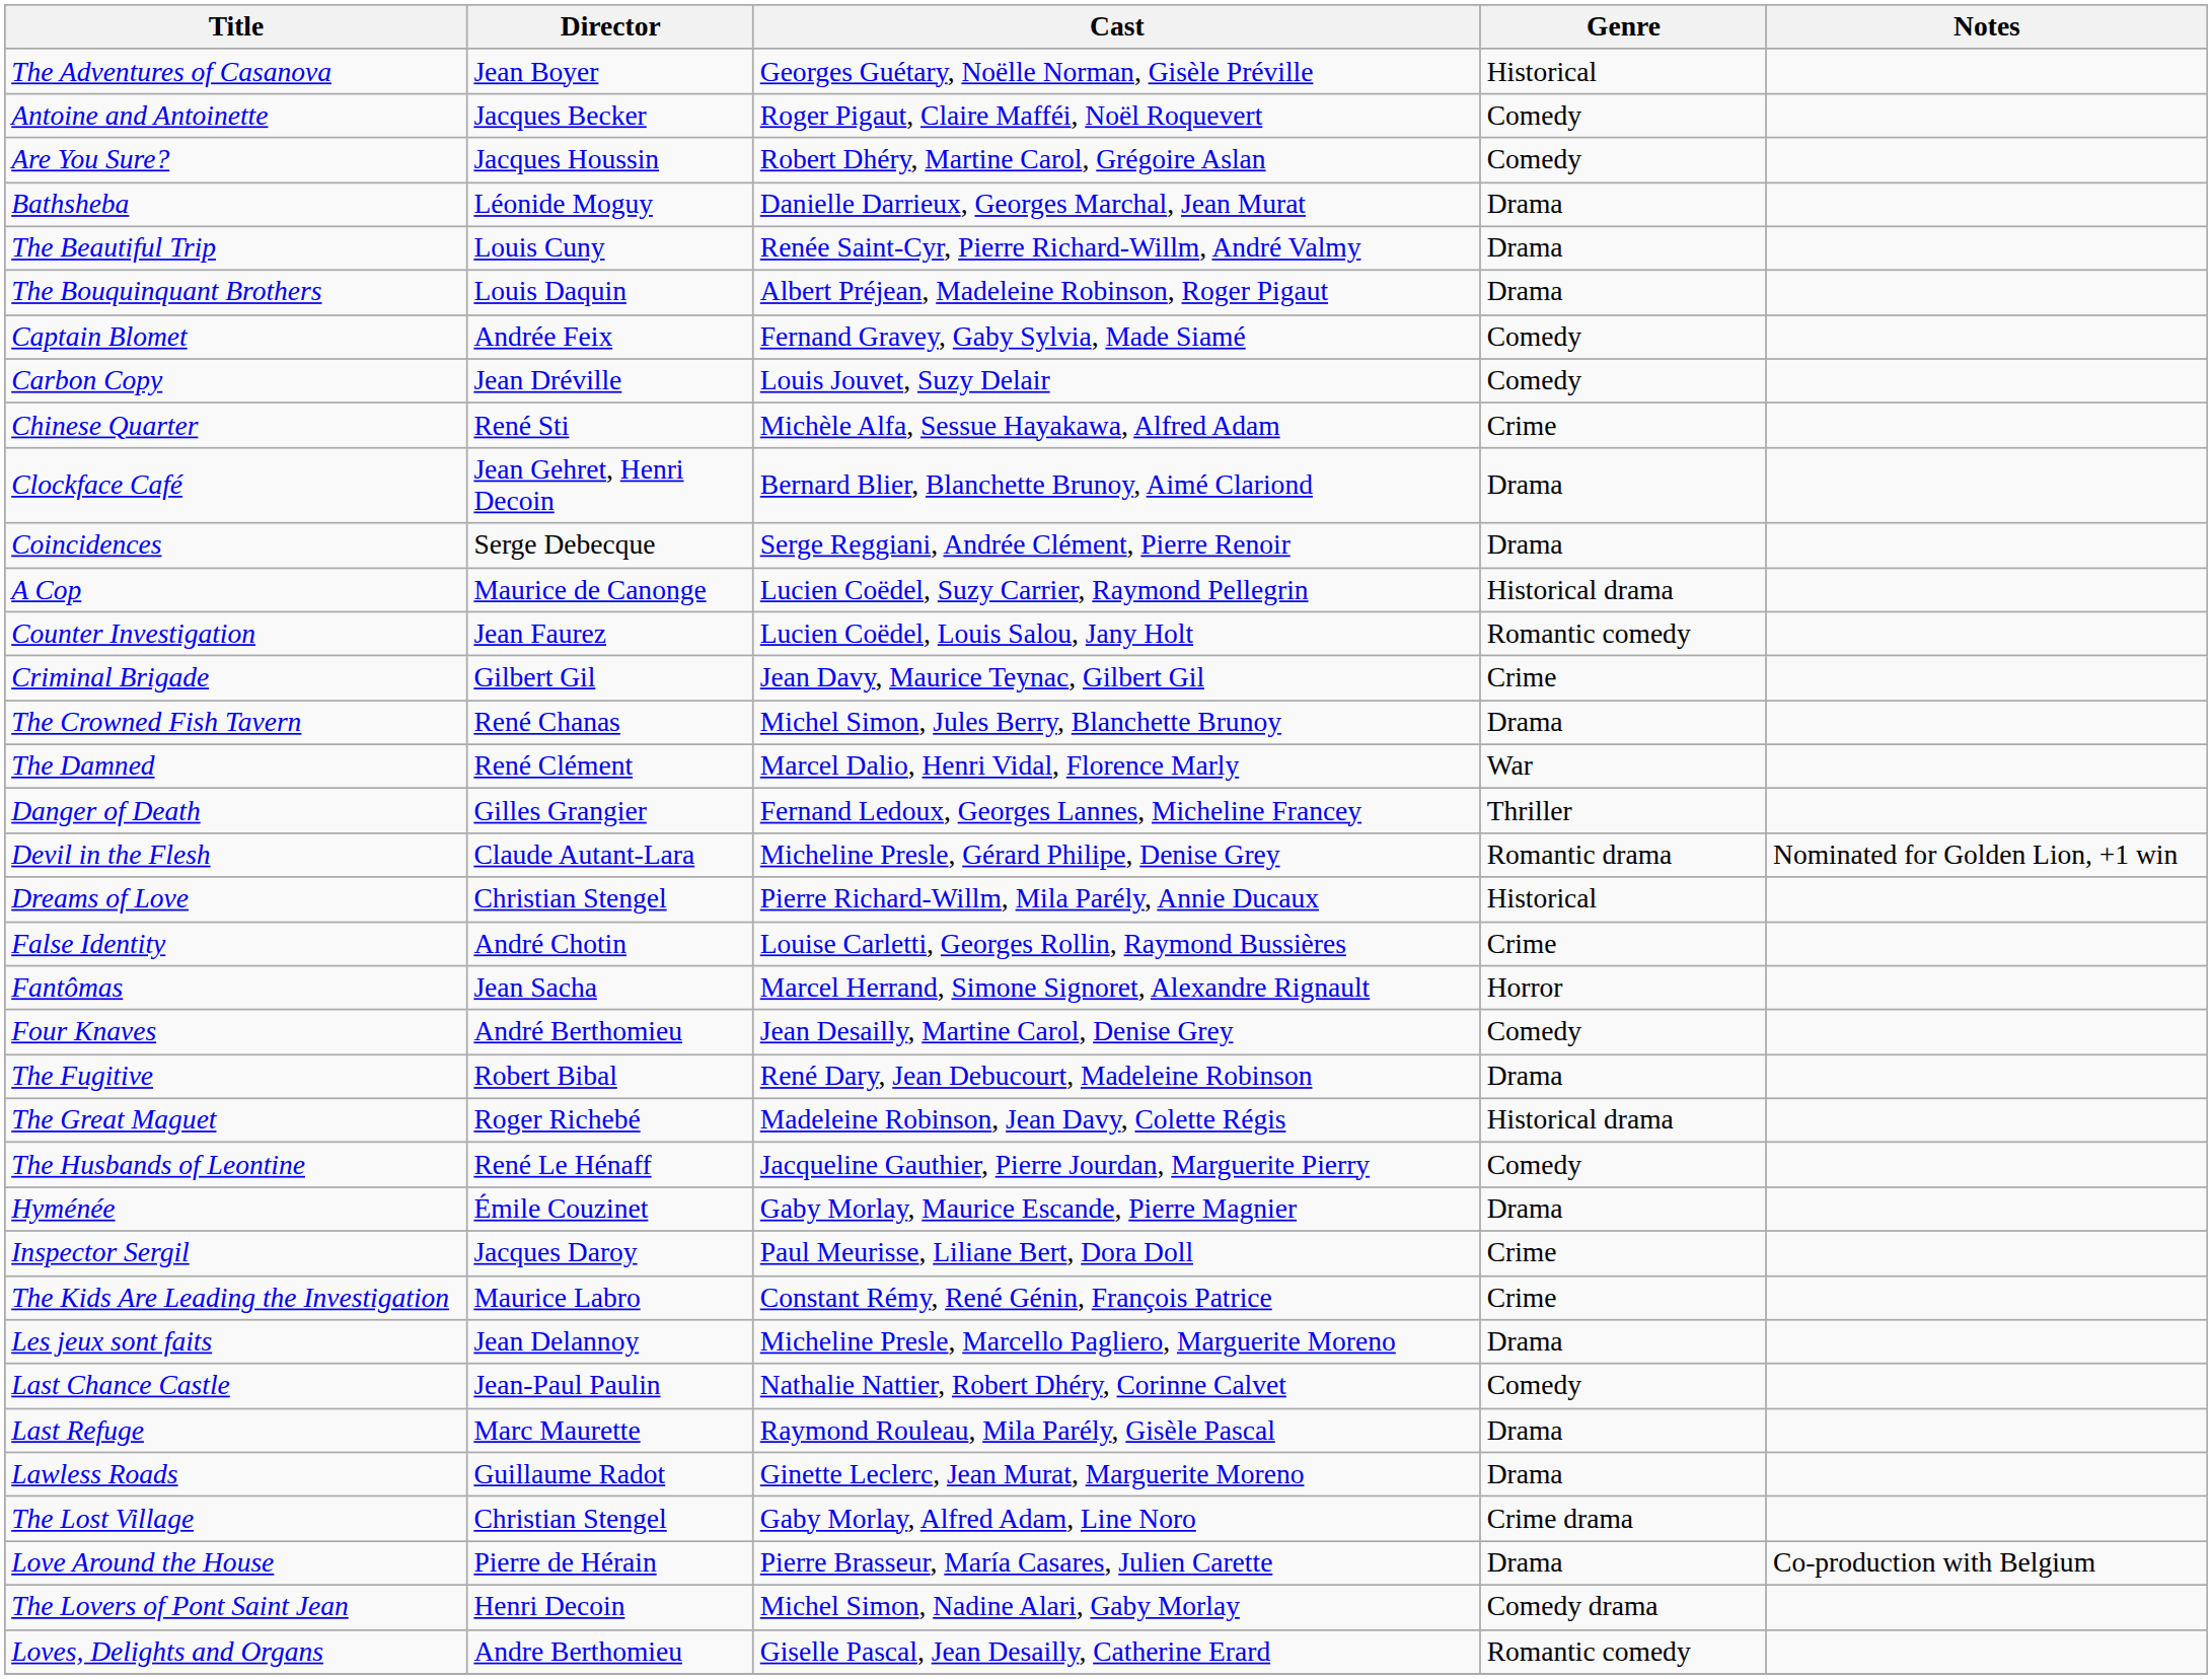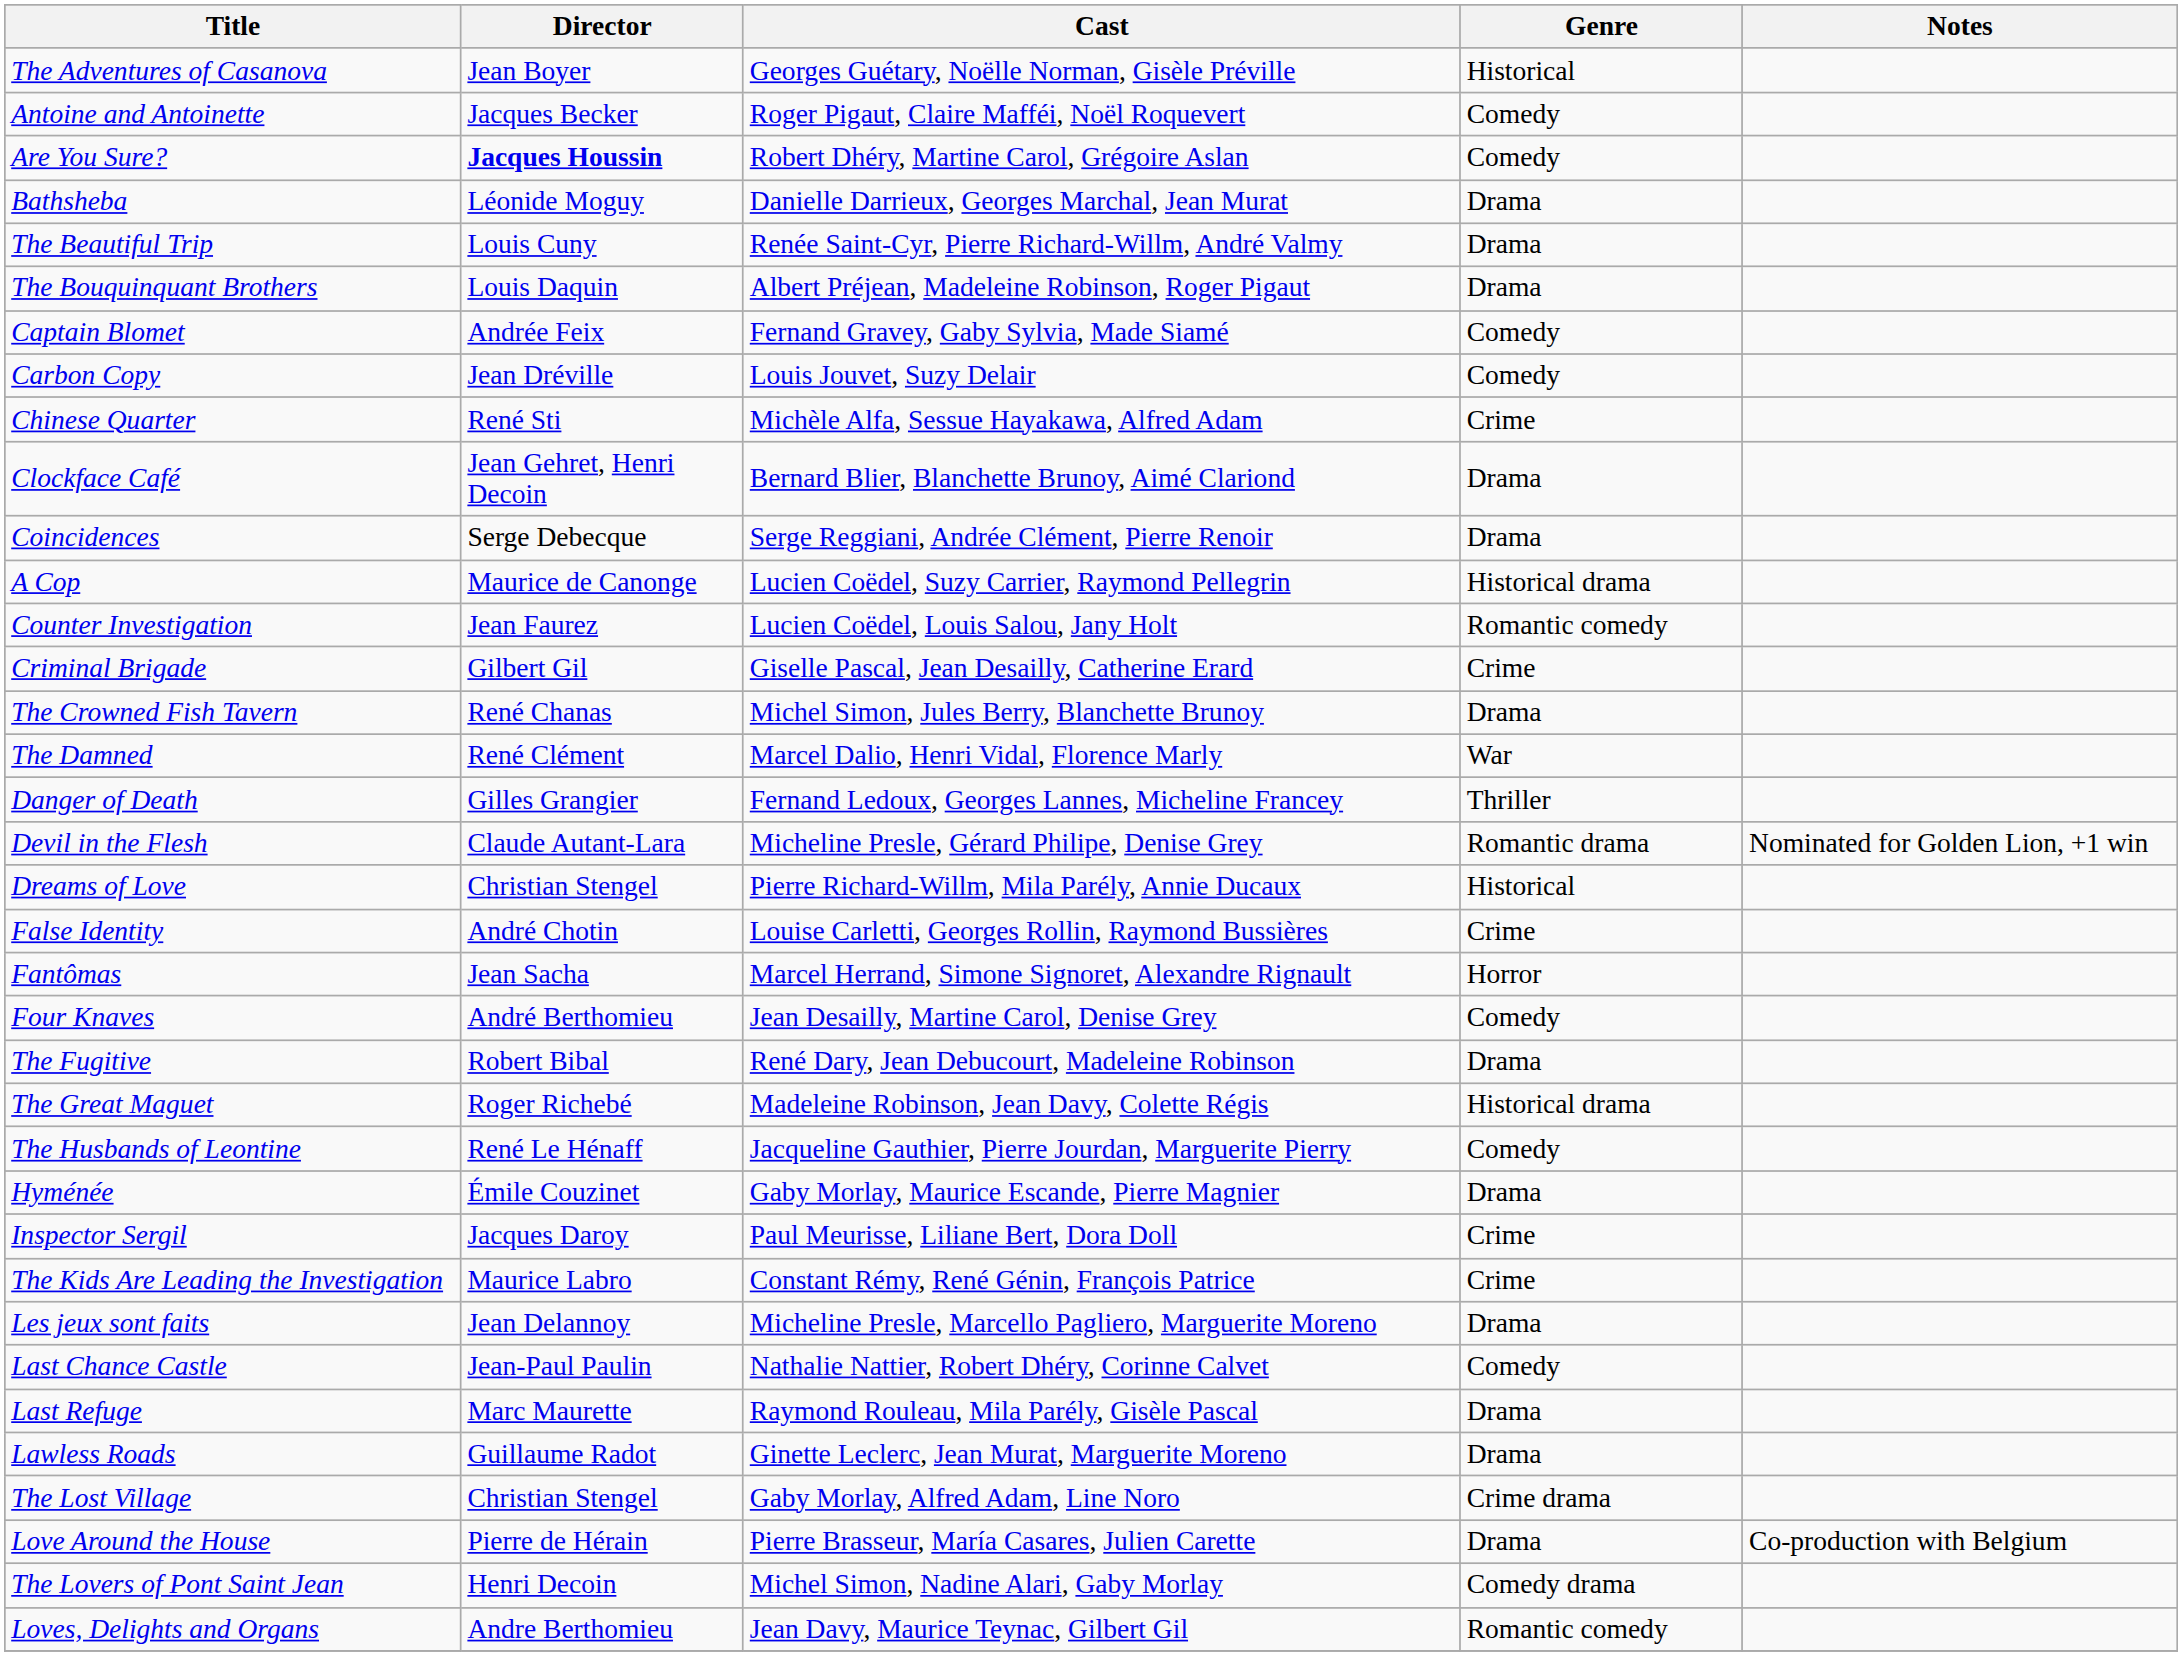 <table class="wikitable" style="width:100%;">
 <tr>
 <th style="width:21%;">Title</th>
 <th style="width:13%;">Director</th>
 <th style="width:33%;">Cast</th>
 <th style="width:13%;">Genre</th>
 <th style="width:20%;">Notes</th>
 </tr>
 <tr>
 <td><em><a href='#'>The Adventures of Casanova</a></em></td>
 <td><a href='#'>Jean Boyer</a></td>
 <td><a href='#'>Georges Guétary</a>, <a href='#'>Noëlle Norman</a>, <a href='#'>Gisèle Préville</a></td>
 <td>Historical</td>
 </tr>
 <tr>
 <td><em><a href='#'>Antoine and Antoinette</a></em></td>
 <td><a href='#'>Jacques Becker</a></td>
 <td><a href='#'>Roger Pigaut</a>, <a href='#'>Claire Mafféi</a>, <a href='#'>Noël Roquevert</a></td>
 <td>Comedy</td>
 <td></td>
 </tr>
 <tr>
 <td><em><a href='#'>Are You Sure?</a></em></td>
-<td><a href='#'>Jacques Houssin</a></td>
+<td><strong><a href='#'>Jacques Houssin</a></strong></td>
 <td><a href='#'>Robert Dhéry</a>, <a href='#'>Martine Carol</a>, <a href='#'>Grégoire Aslan</a></td>
 <td>Comedy</td>
 <td></td>
 </tr>
 <tr>
 <td><em><a href='#'>Bathsheba</a></em></td>
 <td><a href='#'>Léonide Moguy</a></td>
 <td><a href='#'>Danielle Darrieux</a>, <a href='#'>Georges Marchal</a>, <a href='#'>Jean Murat</a></td>
 <td>Drama</td>
 <td></td>
 </tr>
 <tr>
 <td><em><a href='#'>The Beautiful Trip</a></em></td>
 <td><a href='#'>Louis Cuny</a></td>
 <td><a href='#'>Renée Saint-Cyr</a>, <a href='#'>Pierre Richard-Willm</a>, <a href='#'>André Valmy</a></td>
 <td>Drama</td>
 <td></td>
 </tr>
 <tr>
 <td><em><a href='#'>The Bouquinquant Brothers</a></em></td>
 <td><a href='#'>Louis Daquin</a></td>
 <td><a href='#'>Albert Préjean</a>, <a href='#'>Madeleine Robinson</a>, <a href='#'>Roger Pigaut</a></td>
 <td>Drama</td>
 <td></td>
 </tr>
 <tr>
 <td><em><a href='#'>Captain Blomet</a></em></td>
 <td><a href='#'>Andrée Feix</a></td>
 <td><a href='#'>Fernand Gravey</a>, <a href='#'>Gaby Sylvia</a>, <a href='#'>Made Siamé</a></td>
 <td>Comedy</td>
 <td></td>
 </tr>
 <tr>
 <td><em><a href='#'>Carbon Copy</a></em></td>
 <td><a href='#'>Jean Dréville</a></td>
 <td><a href='#'>Louis Jouvet</a>, <a href='#'>Suzy Delair</a></td>
 <td>Comedy</td>
 <td></td>
 </tr>
 <tr>
 <td><em><a href='#'>Chinese Quarter</a></em></td>
 <td><a href='#'>René Sti</a></td>
 <td><a href='#'>Michèle Alfa</a>, <a href='#'>Sessue Hayakawa</a>, <a href='#'>Alfred Adam</a></td>
 <td>Crime</td>
 <td></td>
 </tr>
 <tr>
 <td><em><a href='#'>Clockface Café</a></em></td>
 <td><a href='#'>Jean Gehret</a>, <a href='#'>Henri Decoin</a></td>
 <td><a href='#'>Bernard Blier</a>, <a href='#'>Blanchette Brunoy</a>, <a href='#'>Aimé Clariond</a></td>
 <td>Drama</td>
 <td></td>
 </tr>
 <tr>
 <td><em><a href='#'>Coincidences</a></em></td>
 <td>Serge Debecque</td>
 <td><a href='#'>Serge Reggiani</a>, <a href='#'>Andrée Clément</a>, <a href='#'>Pierre Renoir</a></td>
 <td>Drama</td>
 <td></td>
 </tr>
 <tr>
 <td><em><a href='#'>A Cop</a></em></td>
 <td><a href='#'>Maurice de Canonge</a></td>
 <td><a href='#'>Lucien Coëdel</a>, <a href='#'>Suzy Carrier</a>, <a href='#'>Raymond Pellegrin</a></td>
 <td>Historical drama</td>
 <td></td>
 </tr>
 <tr>
 <td><em><a href='#'>Counter Investigation</a></em></td>
 <td><a href='#'>Jean Faurez</a></td>
 <td><a href='#'>Lucien Coëdel</a>, <a href='#'>Louis Salou</a>, <a href='#'>Jany Holt</a></td>
 <td>Romantic comedy</td>
 <td></td>
 </tr>
 <tr>
 <td><em><a href='#'>Criminal Brigade</a></em></td>
 <td><a href='#'>Gilbert Gil</a></td>
-<td><a href='#'>Jean Davy</a>, <a href='#'>Maurice Teynac</a>, <a href='#'>Gilbert Gil</a></td>
+<td><a href='#'>Giselle Pascal</a>, <a href='#'>Jean Desailly</a>, <a href='#'>Catherine Erard</a></td>
 <td>Crime</td>
 <td></td>
 </tr>
 <tr>
 <td><em><a href='#'>The Crowned Fish Tavern</a></em></td>
 <td><a href='#'>René Chanas</a></td>
 <td><a href='#'>Michel Simon</a>, <a href='#'>Jules Berry</a>, <a href='#'>Blanchette Brunoy</a></td>
 <td>Drama</td>
 <td></td>
 </tr>
 <tr>
 <td><em><a href='#'>The Damned</a></em></td>
 <td><a href='#'>René Clément</a></td>
 <td><a href='#'>Marcel Dalio</a>, <a href='#'>Henri Vidal</a>, <a href='#'>Florence Marly</a></td>
 <td>War</td>
 <td></td>
 </tr>
 <tr>
 <td><em><a href='#'>Danger of Death</a></em></td>
 <td><a href='#'>Gilles Grangier</a></td>
 <td><a href='#'>Fernand Ledoux</a>, <a href='#'>Georges Lannes</a>, <a href='#'>Micheline Francey</a></td>
 <td>Thriller</td>
 <td></td>
 </tr>
 <tr>
 <td><em><a href='#'>Devil in the Flesh</a></em></td>
 <td><a href='#'>Claude Autant-Lara</a></td>
 <td><a href='#'>Micheline Presle</a>, <a href='#'>Gérard Philipe</a>, <a href='#'>Denise Grey</a></td>
 <td>Romantic drama</td>
 <td>Nominated for Golden Lion, +1 win</td>
 </tr>
 <tr>
 <td><em><a href='#'>Dreams of Love</a></em></td>
 <td><a href='#'>Christian Stengel</a></td>
 <td><a href='#'>Pierre Richard-Willm</a>, <a href='#'>Mila Parély</a>, <a href='#'>Annie Ducaux</a></td>
 <td>Historical</td>
 <td></td>
 </tr>
 <tr>
 <td><em><a href='#'>False Identity</a></em></td>
 <td><a href='#'>André Chotin</a></td>
 <td><a href='#'>Louise Carletti</a>, <a href='#'>Georges Rollin</a>, <a href='#'>Raymond Bussières</a></td>
 <td>Crime</td>
 <td></td>
 </tr>
 <tr>
 <td><em><a href='#'>Fantômas</a></em></td>
 <td><a href='#'>Jean Sacha</a></td>
 <td><a href='#'>Marcel Herrand</a>, <a href='#'>Simone Signoret</a>, <a href='#'>Alexandre Rignault</a></td>
 <td>Horror</td>
 <td></td>
 </tr>
 <tr>
 <td><em><a href='#'>Four Knaves</a></em></td>
 <td><a href='#'>André Berthomieu</a></td>
 <td><a href='#'>Jean Desailly</a>, <a href='#'>Martine Carol</a>, <a href='#'>Denise Grey</a></td>
 <td>Comedy</td>
 <td></td>
 </tr>
 <tr>
 <td><em><a href='#'>The Fugitive</a></em></td>
 <td><a href='#'>Robert Bibal</a></td>
 <td><a href='#'>René Dary</a>, <a href='#'>Jean Debucourt</a>, <a href='#'>Madeleine Robinson</a></td>
 <td>Drama</td>
 <td></td>
 </tr>
 <tr>
 <td><em><a href='#'>The Great Maguet</a></em></td>
 <td><a href='#'>Roger Richebé</a></td>
 <td><a href='#'>Madeleine Robinson</a>, <a href='#'>Jean Davy</a>, <a href='#'>Colette Régis</a></td>
 <td>Historical drama</td>
 <td></td>
 </tr>
 <tr>
 <td><em><a href='#'>The Husbands of Leontine</a></em></td>
 <td><a href='#'>René Le Hénaff</a></td>
 <td><a href='#'>Jacqueline Gauthier</a>, <a href='#'>Pierre Jourdan</a>, <a href='#'>Marguerite Pierry</a></td>
 <td>Comedy</td>
 <td></td>
 </tr>
 <tr>
 <td><em><a href='#'>Hyménée</a></em></td>
 <td><a href='#'>Émile Couzinet</a></td>
 <td><a href='#'>Gaby Morlay</a>, <a href='#'>Maurice Escande</a>, <a href='#'>Pierre Magnier</a></td>
 <td>Drama</td>
 <td></td>
 </tr>
 <tr>
 <td><em><a href='#'>Inspector Sergil</a></em></td>
 <td><a href='#'>Jacques Daroy</a></td>
 <td><a href='#'>Paul Meurisse</a>, <a href='#'>Liliane Bert</a>, <a href='#'>Dora Doll</a></td>
 <td>Crime</td>
 <td></td>
 </tr>
 <tr>
 <td><em><a href='#'>The Kids Are Leading the Investigation</a></em></td>
 <td><a href='#'>Maurice Labro</a></td>
 <td><a href='#'>Constant Rémy</a>, <a href='#'>René Génin</a>, <a href='#'>François Patrice</a></td>
 <td>Crime</td>
 <td></td>
 </tr>
 <tr>
 <td><em><a href='#'>Les jeux sont faits</a></em></td>
 <td><a href='#'>Jean Delannoy</a></td>
 <td><a href='#'>Micheline Presle</a>, <a href='#'>Marcello Pagliero</a>, <a href='#'>Marguerite Moreno</a></td>
 <td>Drama</td>
 <td></td>
 </tr>
 <tr>
 <td><em><a href='#'>Last Chance Castle</a></em></td>
 <td><a href='#'>Jean-Paul Paulin</a></td>
 <td><a href='#'>Nathalie Nattier</a>, <a href='#'>Robert Dhéry</a>, <a href='#'>Corinne Calvet</a></td>
 <td>Comedy</td>
 <td></td>
 </tr>
 <tr>
 <td><em><a href='#'>Last Refuge</a></em></td>
 <td><a href='#'>Marc Maurette</a></td>
 <td><a href='#'>Raymond Rouleau</a>, <a href='#'>Mila Parély</a>, <a href='#'>Gisèle Pascal</a></td>
 <td>Drama</td>
 <td></td>
 </tr>
 <tr>
 <td><em><a href='#'>Lawless Roads</a></em></td>
 <td><a href='#'>Guillaume Radot</a></td>
 <td><a href='#'>Ginette Leclerc</a>, <a href='#'>Jean Murat</a>, <a href='#'>Marguerite Moreno</a></td>
 <td>Drama</td>
 <td></td>
 </tr>
 <tr>
 <td><em><a href='#'>The Lost Village</a></em></td>
 <td><a href='#'>Christian Stengel</a></td>
 <td><a href='#'>Gaby Morlay</a>, <a href='#'>Alfred Adam</a>, <a href='#'>Line Noro</a></td>
 <td>Crime drama</td>
 <td></td>
 </tr>
 <tr>
 <td><em><a href='#'>Love Around the House</a></em></td>
 <td><a href='#'>Pierre de Hérain</a></td>
 <td><a href='#'>Pierre Brasseur</a>, <a href='#'>María Casares</a>, <a href='#'>Julien Carette</a></td>
 <td>Drama</td>
 <td>Co-production with Belgium</td>
 </tr>
 <tr>
 <td><em><a href='#'>The Lovers of Pont Saint Jean</a></em></td>
 <td><a href='#'>Henri Decoin</a></td>
 <td><a href='#'>Michel Simon</a>, <a href='#'>Nadine Alari</a>, <a href='#'>Gaby Morlay</a></td>
 <td>Comedy drama</td>
 <td></td>
 </tr>
 <tr>
 <td><em><a href='#'>Loves, Delights and Organs</a></em></td>
 <td><a href='#'>Andre Berthomieu</a></td>
-<td><a href='#'>Giselle Pascal</a>, <a href='#'>Jean Desailly</a>, <a href='#'>Catherine Erard</a></td>
+<td><a href='#'>Jean Davy</a>, <a href='#'>Maurice Teynac</a>, <a href='#'>Gilbert Gil</a></td>
 <td>Romantic comedy</td>
 <td></td>
 </tr>
 <tr>
 </tr>
 </table>
